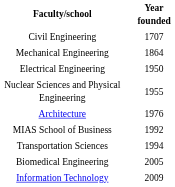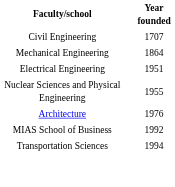 <table class="toccolours" style="float:right; margin-left:1em; font-size:90%; line-height:1.4em; width:280px;">
 <tr style="text-align:center;">
 <td><strong>Faculty/school</strong></td>
 <td><strong>Year founded</strong></td>
 </tr>
 <tr style="text-align:center;">
 <td>Civil Engineering</td>
 <td>1707</td>
 </tr>
 <tr style="text-align:center;">
 <td>Mechanical Engineering</td>
 <td>1864</td>
 </tr>
 <tr style="text-align:center;">
 <td>Electrical Engineering</td>
-<td>1950</td>
+<td>1951</td>
 </tr>
 <tr style="text-align:center;">
 <td>Nuclear Sciences and Physical Engineering</td>
 <td>1955</td>
 </tr>
 <tr style="text-align:center;">
 <td><a href='#'>Architecture</a></td>
 <td>1976</td>
 </tr>
 <tr style="text-align:center;">
 <td>MIAS School of Business</td>
 <td>1992</td>
 </tr>
 <tr style="text-align:center;">
 <td>Transportation Sciences</td>
 <td>1994</td>
 </tr>
-<tr style="text-align:center;">
-<td>Biomedical Engineering</td>
-<td>2005</td>
-</tr>
-<tr style="text-align:center;">
-<td><a href='#'>Information Technology</a></td>
-<td>2009</td>
-</tr>
 </table>
